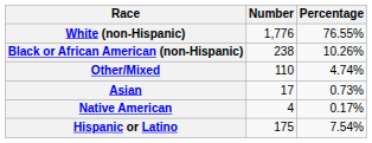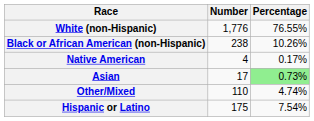 <table class="wikitable" style="text-align:right">
 <tr>
 <th scope="col">Race</th>
 <th scope="col">Number</th>
 <th scope="col">Percentage</th>
 </tr>
 <tr>
 <th scope="row"><a href='#'>White</a> (non-Hispanic)</th>
 <td>1,776</td>
 <td>76.55%</td>
 </tr>
 <tr>
 <th scope="row"><a href='#'>Black or African American</a> (non-Hispanic)</th>
 <td>238</td>
 <td>10.26%</td>
 </tr>
 <tr>
-<th scope="row"><a href='#'>Other/Mixed</a></th>
-<td>110</td>
-<td>4.74%</td>
+<th scope="row"><a href='#'>Native American</a></th>
+<td>4</td>
+<td>0.17%</td>
 </tr>
 <tr>
 <th scope="row"><a href='#'>Asian</a></th>
 <td>17</td>
-<td>0.73%</td>
+<td style="background: lightgreen;">0.73%</td>
 </tr>
 <tr>
-<th scope="row"><a href='#'>Native American</a></th>
-<td>4</td>
-<td>0.17%</td>
+<th scope="row"><a href='#'>Other/Mixed</a></th>
+<td>110</td>
+<td>4.74%</td>
 </tr>
 <tr>
 <th scope="row"><a href='#'>Hispanic</a> or <a href='#'>Latino</a></th>
 <td>175</td>
 <td>7.54%</td>
 </tr>
 </table>
